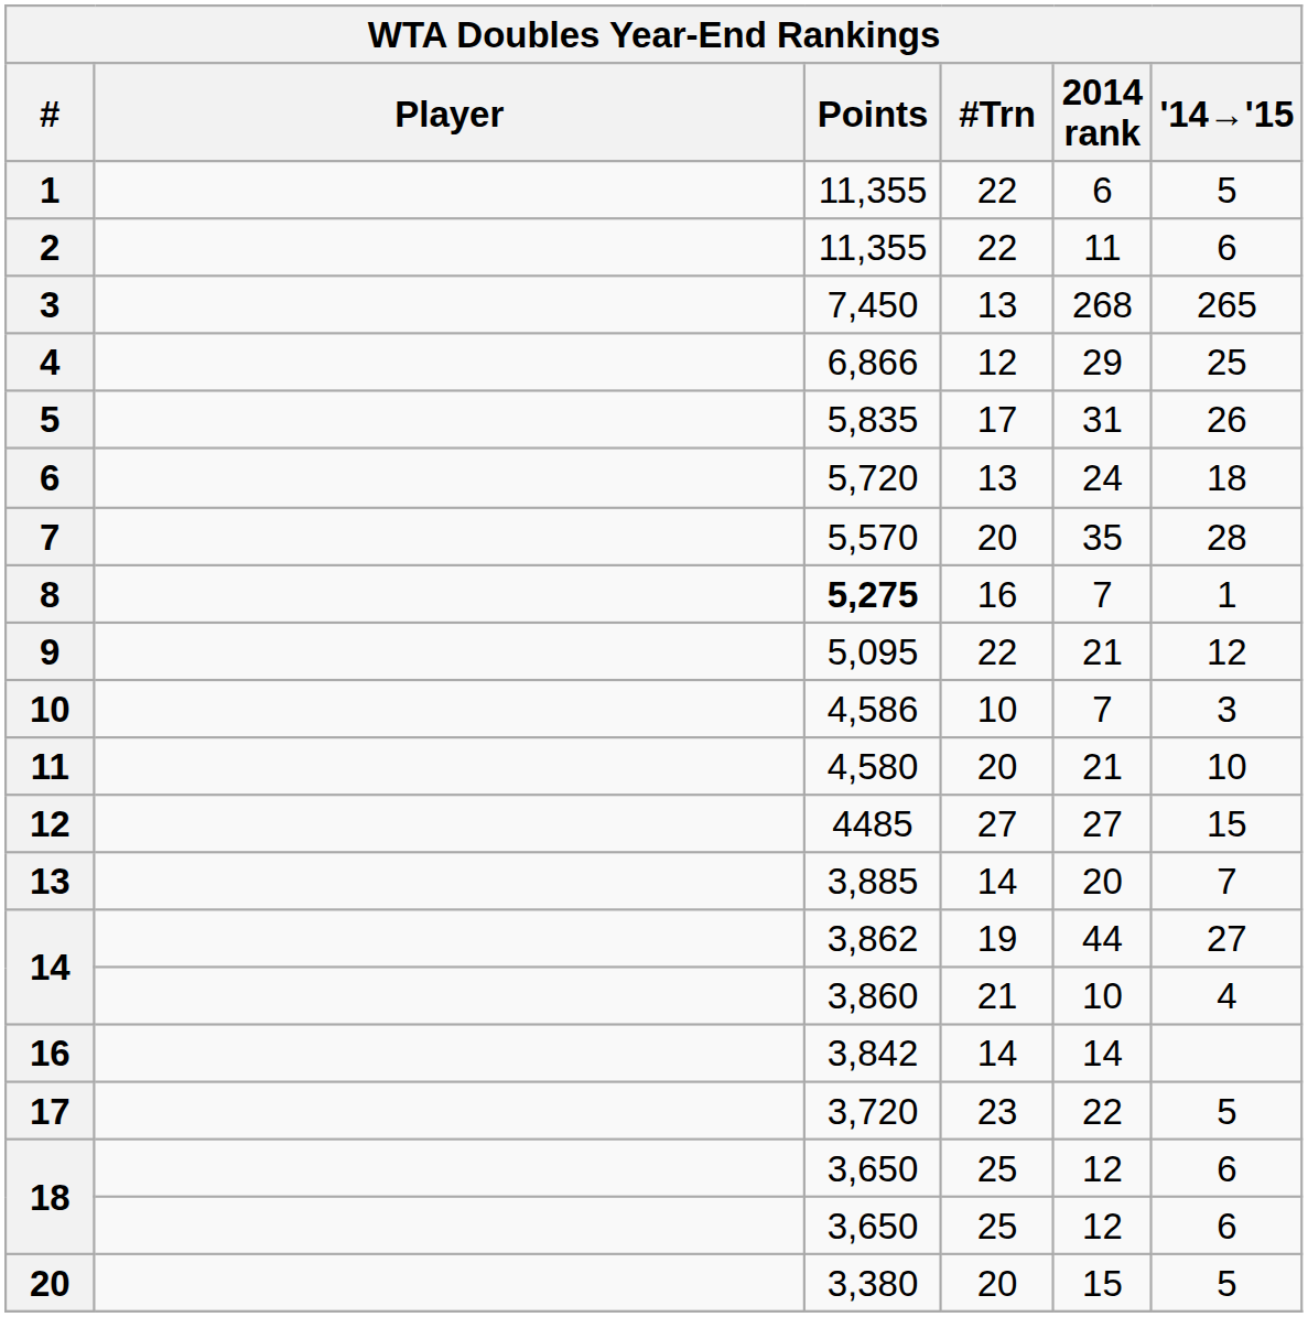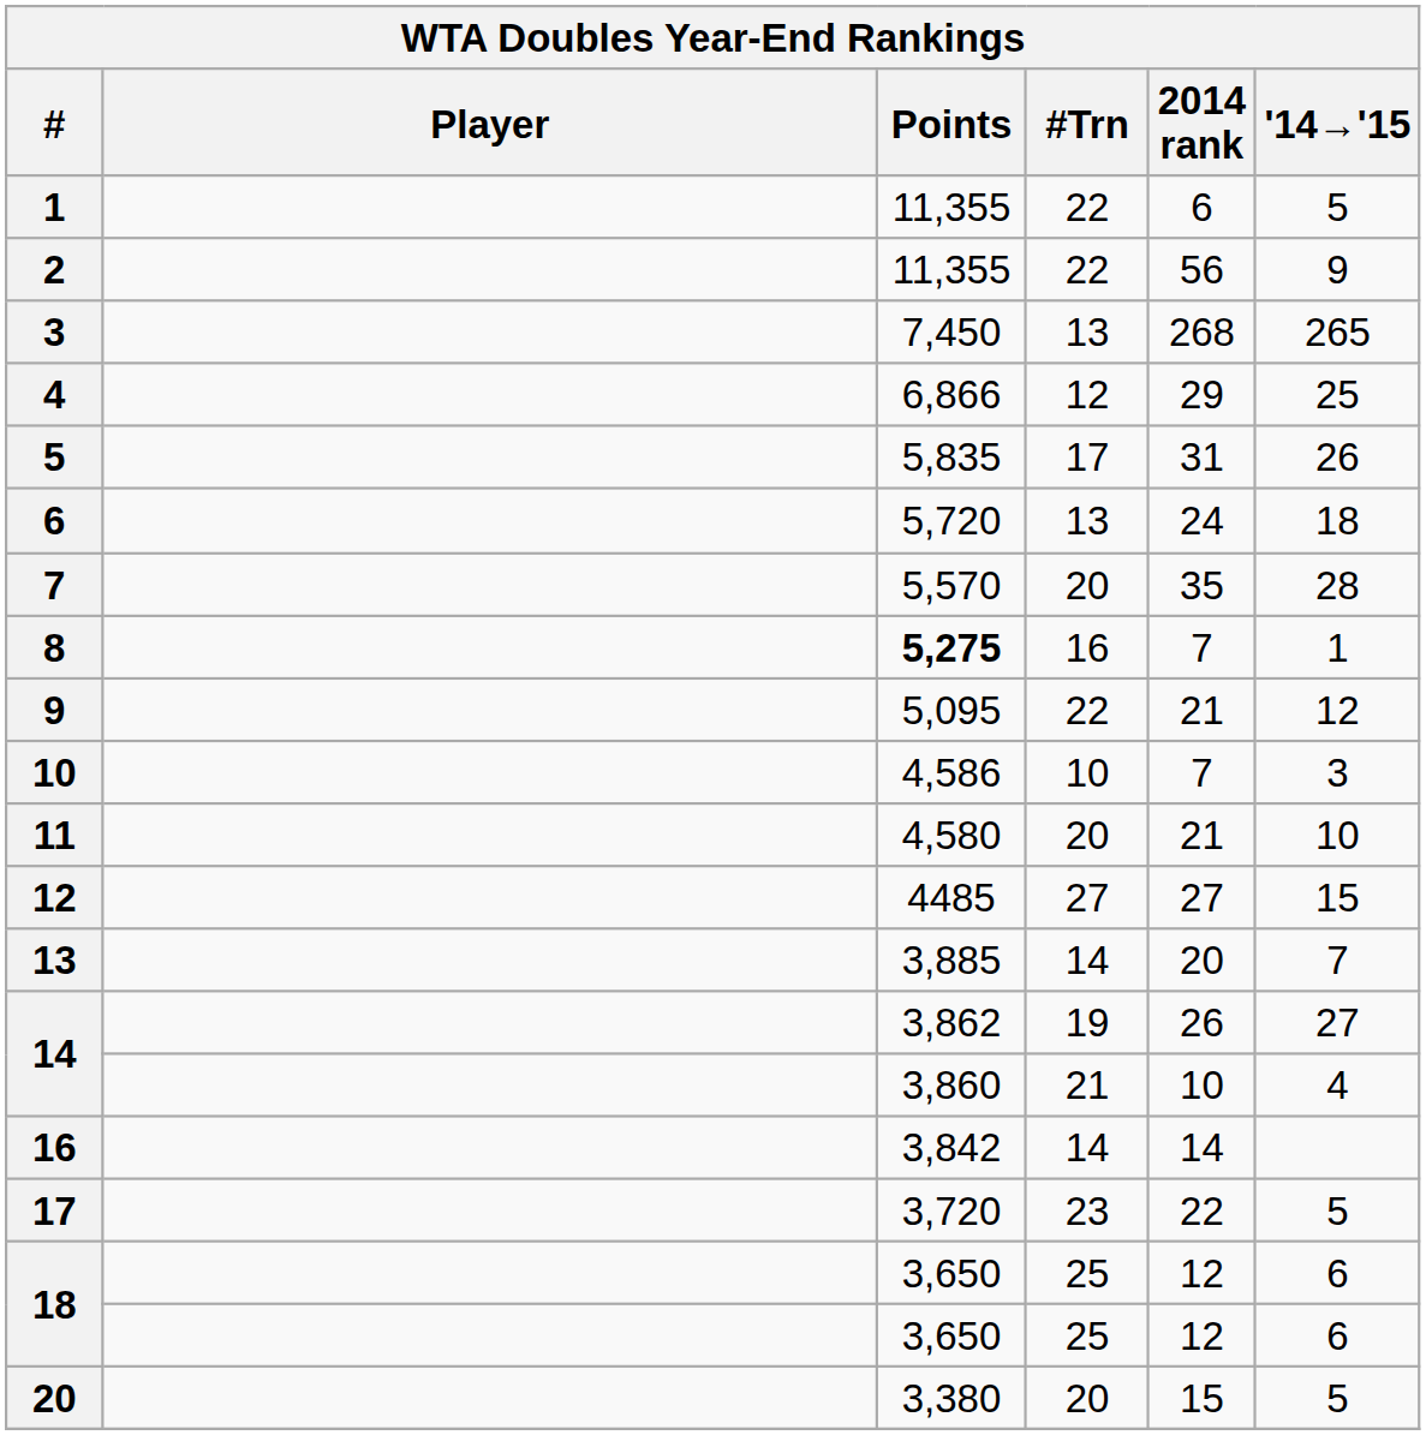 <table class="wikitable sortable" style="font-size:95%">
 <tr>
 <th colspan="10">WTA Doubles Year-End Rankings</th>
 </tr>
 <tr>
 <th style="width:30px;">#</th>
 <th style="width:290px;">Player</th>
 <th style="width:50px;">Points</th>
 <th width=40>#Trn</th>
 <th style="width:30px;">2014 rank</th>
 <th width=50>'14→'15</th>
 </tr>
 <tr style="text-align:center;">
 <th>1</th>
 <td style="text-align:left;"></td>
 <td>11,355</td>
 <td>22</td>
 <td>6</td>
 <td> 5</td>
 </tr>
 <tr style="text-align:center;">
 <th>2</th>
 <td style="text-align:left;"></td>
 <td>11,355</td>
 <td>22</td>
-<td>11</td>
-<td> 6</td>
+<td>56</td>
+<td> 9</td>
 </tr>
 <tr style="text-align:center;">
 <th>3</th>
 <td style="text-align:left;"></td>
 <td>7,450</td>
 <td>13</td>
 <td>268</td>
 <td> 265</td>
 </tr>
 <tr style="text-align:center;">
 <th>4</th>
 <td style="text-align:left;"></td>
 <td>6,866</td>
 <td>12</td>
 <td>29</td>
 <td> 25</td>
 </tr>
 <tr style="text-align:center;">
 <th>5</th>
 <td style="text-align:left;"></td>
 <td>5,835</td>
 <td>17</td>
 <td>31</td>
 <td> 26</td>
 </tr>
 <tr style="text-align:center;">
 <th>6</th>
 <td style="text-align:left;"></td>
 <td>5,720</td>
 <td>13</td>
 <td>24</td>
 <td> 18</td>
 </tr>
 <tr style="text-align:center;">
 <th>7</th>
 <td style="text-align:left;"></td>
 <td>5,570</td>
 <td>20</td>
 <td>35</td>
 <td> 28</td>
 </tr>
 <tr style="text-align:center;">
 <th>8</th>
 <td style="text-align:left;"></td>
 <td><strong>5,275</strong></td>
 <td>16</td>
 <td>7</td>
 <td> 1</td>
 </tr>
 <tr style="text-align:center;">
 <th>9</th>
 <td style="text-align:left;"></td>
 <td>5,095</td>
 <td>22</td>
 <td>21</td>
 <td> 12</td>
 </tr>
 <tr style="text-align:center;">
 <th>10</th>
 <td style="text-align:left;"></td>
 <td>4,586</td>
 <td>10</td>
 <td>7</td>
 <td> 3</td>
 </tr>
 <tr style="text-align:center;">
 <th>11</th>
 <td style="text-align:left;"></td>
 <td>4,580</td>
 <td>20</td>
 <td>21</td>
 <td> 10</td>
 </tr>
 <tr style="text-align:center;">
 <th>12</th>
 <td style="text-align:left;"></td>
 <td>4485</td>
 <td>27</td>
 <td>27</td>
 <td> 15</td>
 </tr>
 <tr style="text-align:center;">
 <th>13</th>
 <td style="text-align:left;"></td>
 <td>3,885</td>
 <td>14</td>
 <td>20</td>
 <td> 7</td>
 </tr>
 <tr style="text-align:center;">
 <th rowspan=2>14</th>
 <td style="text-align:left;"></td>
 <td>3,862</td>
 <td>19</td>
-<td>44</td>
+<td>26</td>
 <td> 27</td>
 </tr>
 <tr style="text-align:center;">
 <td style="text-align:left;"></td>
 <td>3,860</td>
 <td>21</td>
 <td>10</td>
 <td> 4</td>
 </tr>
 <tr style="text-align:center;">
 <th>16</th>
 <td style="text-align:left;"></td>
 <td>3,842</td>
 <td>14</td>
 <td>14</td>
 <td></td>
 </tr>
 <tr style="text-align:center;">
 <th>17</th>
 <td style="text-align:left;"></td>
 <td>3,720</td>
 <td>23</td>
 <td>22</td>
 <td> 5</td>
 </tr>
 <tr style="text-align:center;">
 <th rowspan=2>18</th>
 <td style="text-align:left;"></td>
 <td>3,650</td>
 <td>25</td>
 <td>12</td>
 <td> 6</td>
 </tr>
 <tr style="text-align:center;">
 <td style="text-align:left;"></td>
 <td>3,650</td>
 <td>25</td>
 <td>12</td>
 <td> 6</td>
 </tr>
 <tr style="text-align:center;">
 <th>20</th>
 <td style="text-align:left;"></td>
 <td>3,380</td>
 <td>20</td>
 <td>15</td>
 <td> 5</td>
 </tr>
 <tr style="text-align:center;">
 </tr>
 </table>
